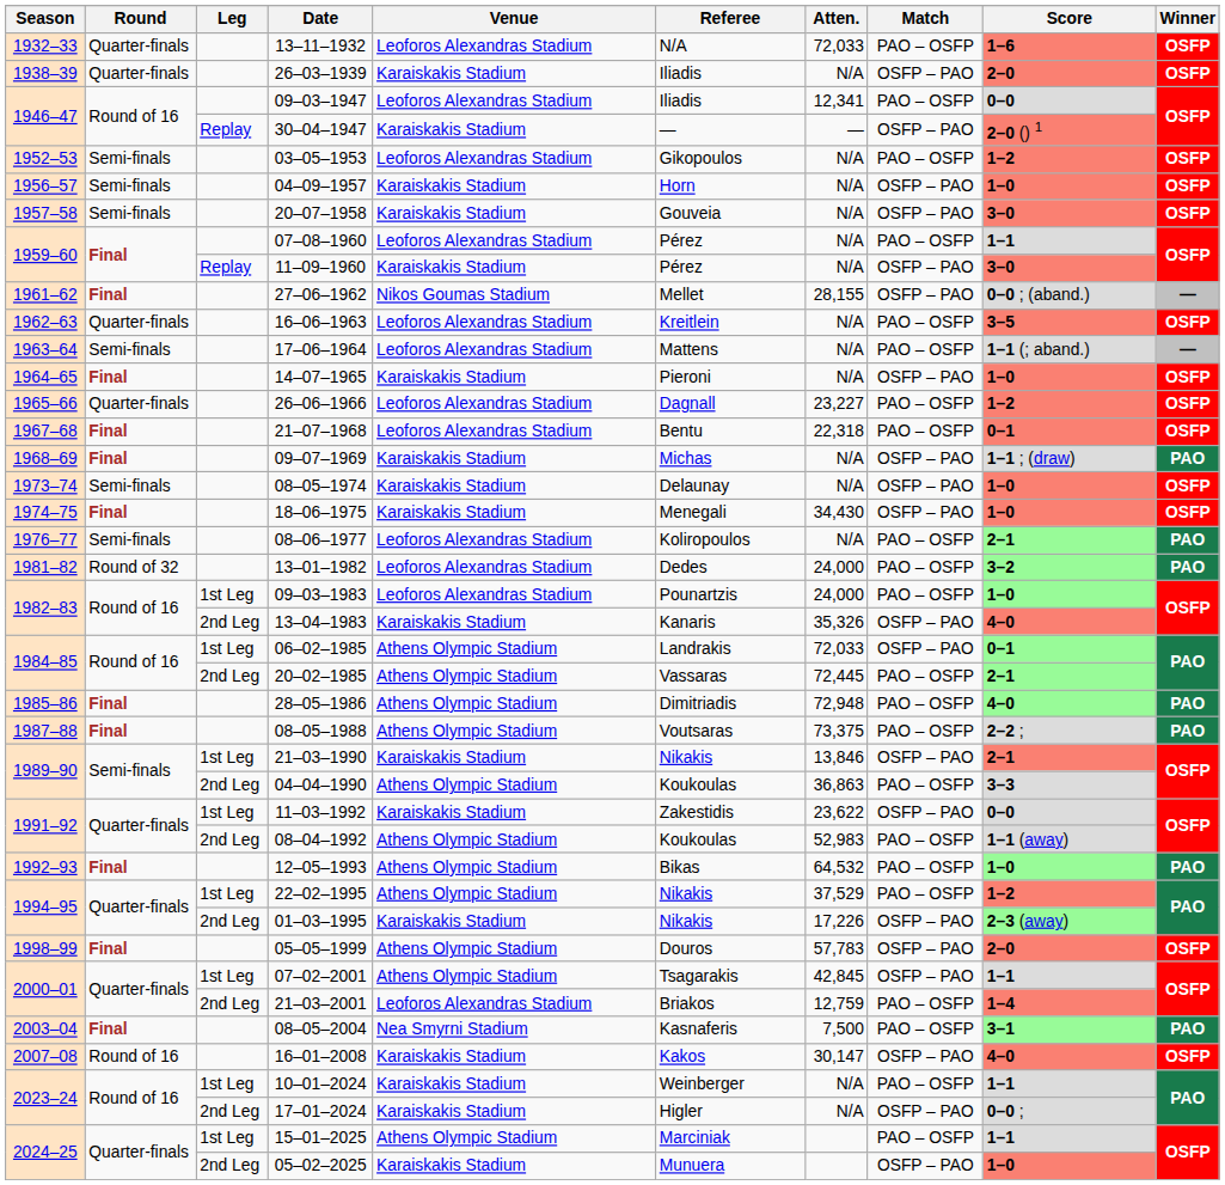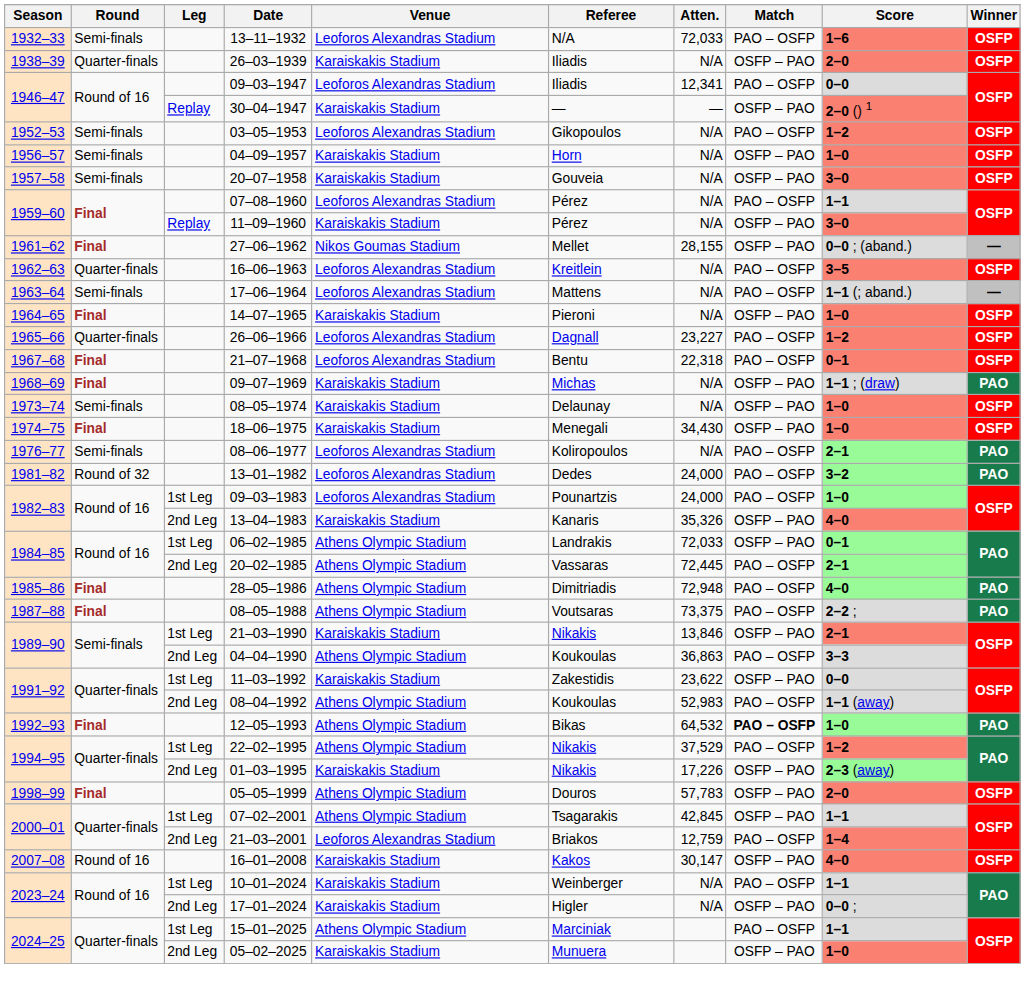 <table class="wikitable" style="text-align: left; font-size: 12px">
 <tr bgcolor=#CADCFB>
 </tr>
 <tr>
 <th width="52">Season</th>
 <th width="75">Round</th>
 <th width="47">Leg</th>
 <th width="70">Date</th>
 <th width="200">Venue</th>
 <th width="103">Referee</th>
 <th width="40">Atten.</th>
 <th width="78">Match</th>
 <th width="120">Score</th>
 <th width="40">Winner</th>
 </tr>
 <tr>
 <td bgcolor=#ffe4c4 align="center"><a href='#'>1932–33</a></td>
-<td>Quarter-finals</td>
+<td>Semi-finals</td>
 <td></td>
 <td align="center">13–11–1932</td>
 <td><a href='#'>Leoforos Alexandras Stadium</a></td>
 <td>N/A</td>
 <td align="right">72,033</td>
 <td align="center">PAO – OSFP</td>
 <td bgcolor=#fa8072 align="left"><strong>1–6</strong></td>
 <td align="center" style="color:#ffffff;background:#ff0000"><strong>OSFP</strong></td>
 </tr>
 <tr>
 <td bgcolor=#ffe4c4 align="center"><a href='#'>1938–39</a></td>
 <td>Quarter-finals</td>
 <td></td>
 <td align="center">26–03–1939</td>
 <td><a href='#'>Karaiskakis Stadium</a></td>
 <td> Iliadis</td>
 <td align="right">N/A</td>
 <td align="center">OSFP – PAO</td>
 <td bgcolor=#fa8072 align="left"><strong>2–0</strong> </td>
 <td align="center" style="color:#ffffff;background:#ff0000"><strong>OSFP</strong></td>
 </tr>
 <tr>
 <td bgcolor=#ffe4c4 rowspan=2 align="center"><a href='#'>1946–47</a></td>
 <td rowspan=2>Round of 16</td>
 <td></td>
 <td align="center">09–03–1947</td>
 <td><a href='#'>Leoforos Alexandras Stadium</a></td>
 <td> Iliadis</td>
 <td align="right">12,341</td>
 <td align="center">PAO – OSFP</td>
 <td bgcolor=#dcdcdc align="left"><strong>0–0</strong> </td>
 <td rowspan=2 align="center" style="color:#ffffff;background:#ff0000"><strong>OSFP</strong></td>
 </tr>
 <tr>
 <td><a href='#'>Replay</a></td>
 <td align="center">30–04–1947</td>
 <td><a href='#'>Karaiskakis Stadium</a></td>
 <td>—</td>
 <td align="right">—</td>
 <td align="center">OSFP – PAO</td>
 <td bgcolor=#fa8072 align="left"><strong>2–0</strong> () <sup>1</sup></td>
 </tr>
 <tr>
 <td bgcolor=#ffe4c4 align="center"><a href='#'>1952–53</a></td>
 <td>Semi-finals</td>
 <td></td>
 <td align="center">03–05–1953</td>
 <td><a href='#'>Leoforos Alexandras Stadium</a></td>
 <td> Gikopoulos</td>
 <td align="right">N/A</td>
 <td align="center">PAO – OSFP</td>
 <td bgcolor=#fa8072 align="left"><strong>1–2</strong></td>
 <td align="center" style="color:#ffffff;background:#ff0000"><strong>OSFP</strong></td>
 </tr>
 <tr>
 <td bgcolor=#ffe4c4 align="center"><a href='#'>1956–57</a></td>
 <td>Semi-finals</td>
 <td></td>
 <td align="center">04–09–1957</td>
 <td><a href='#'>Karaiskakis Stadium</a></td>
 <td> <a href='#'>Horn</a></td>
 <td align="right">N/A</td>
 <td align="center">OSFP – PAO</td>
 <td bgcolor=#fa8072 align="left"><strong>1–0</strong></td>
 <td align="center" style="color:#ffffff;background:#ff0000"><strong>OSFP</strong></td>
 </tr>
 <tr>
 <td bgcolor=#ffe4c4 align="center"><a href='#'>1957–58</a></td>
 <td>Semi-finals</td>
 <td></td>
 <td align="center">20–07–1958</td>
 <td><a href='#'>Karaiskakis Stadium</a></td>
 <td> Gouveia</td>
 <td align="right">N/A</td>
 <td align="center">OSFP – PAO</td>
 <td bgcolor=#fa8072 align="left"><strong>3–0</strong></td>
 <td align="center" style="color:#ffffff;background:#ff0000"><strong>OSFP</strong></td>
 </tr>
 <tr>
 <td bgcolor=#ffe4c4 rowspan=2 align="center"><a href='#'>1959–60</a></td>
 <td rowspan=2 style="color:brown;"><strong>Final</strong></td>
 <td></td>
 <td align="center">07–08–1960</td>
 <td><a href='#'>Leoforos Alexandras Stadium</a></td>
 <td> Pérez</td>
 <td align="right">N/A</td>
 <td align="center">PAO – OSFP</td>
 <td bgcolor=#dcdcdc align="left"><strong>1–1</strong> </td>
 <td rowspan=2 align="center" style="color:#ffffff;background:#ff0000"><strong>OSFP</strong></td>
 </tr>
 <tr>
 <td><a href='#'>Replay</a></td>
 <td align="center">11–09–1960</td>
 <td><a href='#'>Karaiskakis Stadium</a></td>
 <td> Pérez</td>
 <td align="right">N/A</td>
 <td align="center">OSFP – PAO</td>
 <td bgcolor=#fa8072 align="left"><strong>3–0</strong></td>
 </tr>
 <tr>
 <td bgcolor=#ffe4c4 align="center"><a href='#'>1961–62</a></td>
 <td style="color:brown;"><strong>Final</strong></td>
 <td></td>
 <td align="center">27–06–1962</td>
 <td><a href='#'>Nikos Goumas Stadium</a></td>
 <td> Mellet</td>
 <td align="right">28,155</td>
 <td align="center">OSFP – PAO</td>
 <td bgcolor=#dcdcdc align="left"><strong>0–0</strong> ; (aband.)</td>
 <td align="center" style="color:#000000;background:#c0c0c0"><strong>—</strong></td>
 </tr>
 <tr>
 <td bgcolor=#ffe4c4 align="center"><a href='#'>1962–63</a></td>
 <td>Quarter-finals</td>
 <td></td>
 <td align="center">16–06–1963</td>
 <td><a href='#'>Leoforos Alexandras Stadium</a></td>
 <td> <a href='#'>Kreitlein</a></td>
 <td align="right">N/A</td>
 <td align="center">PAO – OSFP</td>
 <td bgcolor=#fa8072 align="left"><strong>3–5</strong></td>
 <td align="center" style="color:#ffffff;background:#ff0000"><strong>OSFP</strong></td>
 </tr>
 <tr>
 <td bgcolor=#ffe4c4 align="center"><a href='#'>1963–64</a></td>
 <td>Semi-finals</td>
 <td></td>
 <td align="center">17–06–1964</td>
 <td><a href='#'>Leoforos Alexandras Stadium</a></td>
 <td> Mattens</td>
 <td align="right">N/A</td>
 <td align="center">PAO – OSFP</td>
 <td bgcolor=#dcdcdc align="left"><strong>1–1</strong> (; aband.)</td>
 <td align="center" style="color:#000000;background:#c0c0c0"><strong>—</strong></td>
 </tr>
 <tr>
 <td bgcolor=#ffe4c4 align="center"><a href='#'>1964–65</a></td>
 <td style="color:brown;"><strong>Final</strong></td>
 <td></td>
 <td align="center">14–07–1965</td>
 <td><a href='#'>Karaiskakis Stadium</a></td>
 <td> Pieroni</td>
 <td align="right">N/A</td>
 <td align="center">OSFP – PAO</td>
 <td bgcolor=#fa8072 align="left"><strong>1–0</strong></td>
 <td align="center" style="color:#ffffff;background:#ff0000"><strong>OSFP</strong></td>
 </tr>
 <tr>
 <td bgcolor=#ffe4c4 align="center"><a href='#'>1965–66</a></td>
 <td>Quarter-finals</td>
 <td></td>
 <td align="center">26–06–1966</td>
 <td><a href='#'>Leoforos Alexandras Stadium</a></td>
 <td> <a href='#'>Dagnall</a></td>
 <td align="right">23,227</td>
 <td align="center">PAO – OSFP</td>
 <td bgcolor=#fa8072 align="left"><strong>1–2</strong></td>
 <td align="center" style="color:#ffffff;background:#ff0000"><strong>OSFP</strong></td>
 </tr>
 <tr>
 <td bgcolor=#ffe4c4 align="center"><a href='#'>1967–68</a></td>
 <td style="color:brown;"><strong>Final</strong></td>
 <td></td>
 <td align="center">21–07–1968</td>
 <td><a href='#'>Leoforos Alexandras Stadium</a></td>
 <td> Bentu</td>
 <td align="right">22,318</td>
 <td align="center">PAO – OSFP</td>
 <td bgcolor=#fa8072 align="left"><strong>0–1</strong></td>
 <td align="center" style="color:#ffffff;background:#ff0000"><strong>OSFP</strong></td>
 </tr>
 <tr>
 <td bgcolor=#ffe4c4 align="center"><a href='#'>1968–69</a></td>
 <td style="color:brown"><strong>Final</strong></td>
 <td></td>
 <td align="center">09–07–1969</td>
 <td><a href='#'>Karaiskakis Stadium</a></td>
 <td> <a href='#'>Michas</a></td>
 <td align="right">N/A</td>
 <td align="center">OSFP – PAO</td>
 <td bgcolor=#dcdcdc align="left"><strong>1–1</strong> ; (<a href='#'>draw</a>)</td>
 <td align="center" style="color:#ffffff;background:#187B4C"><strong>PAO</strong></td>
 </tr>
 <tr>
 <td bgcolor=#ffe4c4 align="center"><a href='#'>1973–74</a></td>
 <td>Semi-finals</td>
 <td></td>
 <td align="center">08–05–1974</td>
 <td><a href='#'>Karaiskakis Stadium</a></td>
 <td> Delaunay</td>
 <td align="right">N/A</td>
 <td align="center">OSFP – PAO</td>
 <td bgcolor=#fa8072 align="left"><strong>1–0</strong></td>
 <td align="center" style="color:#ffffff;background:#ff0000"><strong>OSFP</strong></td>
 </tr>
 <tr>
 <td bgcolor=#ffe4c4 align="center"><a href='#'>1974–75</a></td>
 <td style="color:brown;"><strong>Final</strong></td>
 <td></td>
 <td align="center">18–06–1975</td>
 <td><a href='#'>Karaiskakis Stadium</a></td>
 <td> Menegali</td>
 <td align="right">34,430</td>
 <td align="center">OSFP – PAO</td>
 <td bgcolor=#fa8072 align="left"><strong>1–0</strong></td>
 <td align="center" style="color:#ffffff;background:#ff0000"><strong>OSFP</strong></td>
 </tr>
 <tr>
 <td bgcolor=#ffe4c4 align="center"><a href='#'>1976–77</a></td>
 <td>Semi-finals</td>
 <td></td>
 <td align="center">08–06–1977</td>
 <td><a href='#'>Leoforos Alexandras Stadium</a></td>
 <td> Koliropoulos</td>
 <td align="right">N/A</td>
 <td align="center">PAO – OSFP</td>
 <td bgcolor=#98fb98 align="left"><strong>2–1</strong> </td>
 <td align="center" style="color:#ffffff;background:#187B4C"><strong>PAO</strong></td>
 </tr>
 <tr>
 <td bgcolor=#ffe4c4 align="center"><a href='#'>1981–82</a></td>
 <td>Round of 32</td>
 <td></td>
 <td align="center">13–01–1982</td>
 <td><a href='#'>Leoforos Alexandras Stadium</a></td>
 <td> Dedes</td>
 <td align="right">24,000</td>
 <td align="center">PAO – OSFP</td>
 <td bgcolor=#98fb98 align="left"><strong>3–2</strong> </td>
 <td align="center" style="color:#ffffff;background:#187B4C"><strong>PAO</strong></td>
 </tr>
 <tr>
 <td bgcolor=#ffe4c4 rowspan=2 align="center"><a href='#'>1982–83</a></td>
 <td rowspan=2>Round of 16</td>
 <td>1st Leg</td>
 <td align="center">09–03–1983</td>
 <td><a href='#'>Leoforos Alexandras Stadium</a></td>
 <td> Pounartzis</td>
 <td align="right">24,000</td>
 <td align="center">PAO – OSFP</td>
 <td bgcolor=#98fb98 align="left"><strong>1–0</strong></td>
 <td rowspan=2 align="center" style="color:#ffffff;background:#ff0000"><strong>OSFP</strong></td>
 </tr>
 <tr>
 <td>2nd Leg</td>
 <td align="center">13–04–1983</td>
 <td><a href='#'>Karaiskakis Stadium</a></td>
 <td> Kanaris</td>
 <td align="right">35,326</td>
 <td align="center">OSFP – PAO</td>
 <td bgcolor=#fa8072 align="left"><strong>4–0</strong> </td>
 </tr>
 <tr>
 <td bgcolor=#ffe4c4 rowspan=2 align="center"><a href='#'>1984–85</a></td>
 <td rowspan=2>Round of 16</td>
 <td>1st Leg</td>
 <td align="center">06–02–1985</td>
 <td><a href='#'>Athens Olympic Stadium</a></td>
 <td> Landrakis</td>
 <td align="right">72,033</td>
 <td align="center">OSFP – PAO</td>
 <td bgcolor=#98fb98 align="left"><strong>0–1</strong></td>
 <td rowspan=2 align="center" style="color:#ffffff;background:#187B4C"><strong>PAO</strong></td>
 </tr>
 <tr>
 <td>2nd Leg</td>
 <td align="center">20–02–1985</td>
 <td><a href='#'>Athens Olympic Stadium</a></td>
 <td> Vassaras</td>
 <td align="right">72,445</td>
 <td align="center">PAO – OSFP</td>
 <td bgcolor=#98fb98 align="left"><strong>2–1</strong></td>
 </tr>
 <tr>
 <td bgcolor=#ffe4c4 align="center"><a href='#'>1985–86</a></td>
 <td style="color:brown;"><strong>Final</strong></td>
 <td></td>
 <td align="center">28–05–1986</td>
 <td><a href='#'>Athens Olympic Stadium</a></td>
 <td> Dimitriadis</td>
 <td align="right">72,948</td>
 <td align="center">PAO – OSFP</td>
 <td bgcolor=#98fb98 align="left"><strong>4–0 </strong></td>
 <td align="center" style="color:#ffffff;background:#187B4C"><strong>PAO</strong></td>
 </tr>
 <tr>
 <td bgcolor=#ffe4c4 align="center"><a href='#'>1987–88</a></td>
 <td style="color:brown;"><strong>Final</strong></td>
 <td></td>
 <td align="center">08–05–1988</td>
 <td><a href='#'>Athens Olympic Stadium</a></td>
 <td> Voutsaras</td>
 <td align="right">73,375</td>
 <td align="center">PAO – OSFP</td>
 <td bgcolor=#dcdcdc align="left"><strong>2–2</strong> ; </td>
 <td align="center" style="color:#ffffff;background:#187B4C"><strong>PAO</strong></td>
 </tr>
 <tr>
 <td bgcolor=#ffe4c4 rowspan=2 align="center"><a href='#'>1989–90</a></td>
 <td rowspan=2>Semi-finals</td>
 <td>1st Leg</td>
 <td align="center">21–03–1990</td>
 <td><a href='#'>Karaiskakis Stadium</a></td>
 <td> <a href='#'>Nikakis</a></td>
 <td align="right">13,846</td>
 <td align="center">OSFP – PAO</td>
 <td bgcolor=#fa8072 align="left"><strong>2–1 </strong></td>
 <td rowspan=2 align="center" style="color:#ffffff;background:#ff0000"><strong>OSFP</strong></td>
 </tr>
 <tr>
 <td>2nd Leg</td>
 <td align="center">04–04–1990</td>
 <td><a href='#'>Athens Olympic Stadium</a></td>
 <td> Koukoulas</td>
 <td align="right">36,863</td>
 <td align="center">PAO – OSFP</td>
 <td bgcolor=#dcdcdc align="left"><strong>3–3</strong> </td>
 </tr>
 <tr>
 <td bgcolor=#ffe4c4 rowspan=2 align="center"><a href='#'>1991–92</a></td>
 <td rowspan=2>Quarter-finals</td>
 <td>1st Leg</td>
 <td align="center">11–03–1992</td>
 <td><a href='#'>Karaiskakis Stadium</a></td>
 <td> Zakestidis</td>
 <td align="right">23,622</td>
 <td align="center">OSFP – PAO</td>
 <td bgcolor=#dcdcdc align="left"><strong>0–0</strong></td>
 <td rowspan=2 align="center" style="color:#ffffff;background:#ff0000"><strong>OSFP</strong></td>
 </tr>
 <tr>
 <td>2nd Leg</td>
 <td align="center">08–04–1992</td>
 <td><a href='#'>Athens Olympic Stadium</a></td>
 <td> Koukoulas</td>
 <td align="right">52,983</td>
 <td align="center">PAO – OSFP</td>
 <td bgcolor=#dcdcdc align="left"><strong>1–1</strong> (<a href='#'>away</a>)</td>
 </tr>
 <tr>
 <td bgcolor=#ffe4c4 align="center"><a href='#'>1992–93</a></td>
 <td style="color:brown;"><strong>Final</strong></td>
 <td></td>
 <td align="center">12–05–1993</td>
 <td><a href='#'>Athens Olympic Stadium</a></td>
 <td> Bikas</td>
 <td align="right">64,532</td>
-<td align="center">PAO – OSFP</td>
+<td align="center"><strong>PAO – OSFP</strong></td>
 <td bgcolor=#98fb98 align="left"><strong>1–0 </strong></td>
 <td align="center" style="color:#ffffff;background:#187B4C"><strong>PAO</strong></td>
 </tr>
 <tr>
 <td bgcolor=#ffe4c4 rowspan=2 align="center"><a href='#'>1994–95</a></td>
 <td rowspan=2>Quarter-finals</td>
 <td>1st Leg</td>
 <td align="center">22–02–1995</td>
 <td><a href='#'>Athens Olympic Stadium</a></td>
 <td> <a href='#'>Nikakis</a></td>
 <td align="right">37,529</td>
 <td align="center">PAO – OSFP</td>
 <td bgcolor=#fa8072 align="left"><strong>1–2</strong></td>
 <td rowspan=2 align="center" style="color:#ffffff;background:#187B4C"><strong>PAO</strong></td>
 </tr>
 <tr>
 <td>2nd Leg</td>
 <td align="center">01–03–1995</td>
 <td><a href='#'>Karaiskakis Stadium</a></td>
 <td> <a href='#'>Nikakis</a></td>
 <td align="right">17,226</td>
 <td align="center">OSFP – PAO</td>
 <td bgcolor=#98fb98 align="left"><strong>2–3</strong> (<a href='#'>away</a>)</td>
 </tr>
 <tr>
 <td bgcolor=#ffe4c4 align="center"><a href='#'>1998–99</a></td>
 <td style="color:brown;"><strong>Final</strong></td>
 <td></td>
 <td align="center">05–05–1999</td>
 <td><a href='#'>Athens Olympic Stadium</a></td>
 <td> Douros</td>
 <td align="right">57,783</td>
 <td align="center">OSFP – PAO</td>
 <td bgcolor=#fa8072 align="left"><strong>2–0</strong></td>
 <td align="center" style="color:#ffffff;background:#ff0000"><strong>OSFP</strong></td>
 </tr>
 <tr>
 <td bgcolor=#ffe4c4 rowspan=2 align="center"><a href='#'>2000–01</a></td>
 <td rowspan=2>Quarter-finals</td>
 <td>1st Leg</td>
 <td align="center">07–02–2001</td>
 <td><a href='#'>Athens Olympic Stadium</a></td>
 <td> Tsagarakis</td>
 <td align="right">42,845</td>
 <td align="center">OSFP – PAO</td>
 <td bgcolor=#dcdcdc align="left"><strong>1–1</strong></td>
 <td rowspan=2 align="center" style="color:#ffffff;background:#ff0000"><strong>OSFP</strong></td>
 </tr>
 <tr>
 <td>2nd Leg</td>
 <td align="center">21–03–2001</td>
 <td><a href='#'>Leoforos Alexandras Stadium</a></td>
 <td> Briakos</td>
 <td align="right">12,759</td>
 <td align="center">PAO – OSFP</td>
 <td bgcolor=#fa8072 align="left"><strong>1–4</strong></td>
 </tr>
 <tr>
-<td bgcolor=#ffe4c4 align="center"><a href='#'>2003–04</a></td>
-<td style="color:brown;"><strong>Final</strong></td>
-<td></td>
-<td align="center">08–05–2004</td>
-<td><a href='#'>Nea Smyrni Stadium</a></td>
-<td> Kasnaferis</td>
-<td align="right">7,500</td>
-<td align="center">PAO – OSFP</td>
-<td bgcolor=#98fb98 align="left"><strong>3–1 </strong></td>
-<td align="center" style="color:#ffffff;background:#187B4C"><strong>PAO</strong></td>
-</tr>
-<tr>
 <td bgcolor=#ffe4c4 align="center"><a href='#'>2007–08</a></td>
 <td>Round of 16</td>
 <td></td>
 <td align="center">16–01–2008</td>
 <td><a href='#'>Karaiskakis Stadium</a></td>
 <td> <a href='#'>Kakos</a></td>
 <td align="right">30,147</td>
 <td align="center">OSFP – PAO</td>
 <td bgcolor=#fa8072 align="left"><strong>4–0</strong></td>
 <td align="center" style="color:#ffffff;background:#ff0000"><strong>OSFP</strong></td>
 </tr>
 <tr>
 <td bgcolor=#ffe4c4 rowspan=2 align="center"><a href='#'>2023–24</a></td>
 <td rowspan=2>Round of 16</td>
 <td>1st Leg</td>
 <td align="center">10–01–2024</td>
 <td><a href='#'>Karaiskakis Stadium</a></td>
 <td> Weinberger</td>
 <td align="right">N/A</td>
 <td align="center">PAO – OSFP</td>
 <td bgcolor=#dcdcdc align="left"><strong>1–1</strong></td>
 <td rowspan=2 align="center" style="color:#ffffff;background:#187B4C"><strong>PAO</strong></td>
 </tr>
 <tr>
 <td>2nd Leg</td>
 <td align="center">17–01–2024</td>
 <td><a href='#'>Karaiskakis Stadium</a></td>
 <td> Higler</td>
 <td align="right">N/A</td>
 <td align="center">OSFP – PAO</td>
 <td bgcolor=#dcdcdc align="left"><strong>0–0</strong> ; </td>
 </tr>
 <tr>
 <td bgcolor=#ffe4c4 rowspan=2 align="center"><a href='#'>2024–25</a></td>
 <td rowspan=2>Quarter-finals</td>
 <td>1st Leg</td>
 <td align="center">15–01–2025</td>
 <td><a href='#'>Athens Olympic Stadium</a></td>
 <td> <a href='#'>Marciniak</a></td>
 <td align="right"></td>
 <td align="center">PAO – OSFP</td>
 <td bgcolor=#dcdcdc align="left"><strong>1–1</strong></td>
 <td rowspan=2 align="center" style="color:#ffffff;background:#ff0000"><strong>OSFP</strong></td>
 </tr>
 <tr>
 <td>2nd Leg</td>
 <td align="center">05–02–2025</td>
 <td><a href='#'>Karaiskakis Stadium</a></td>
 <td> <a href='#'>Munuera</a></td>
 <td align="right"></td>
 <td align="center">OSFP – PAO</td>
 <td bgcolor=#fa8072 align="left"><strong>1–0</strong></td>
 </tr>
 </table>
